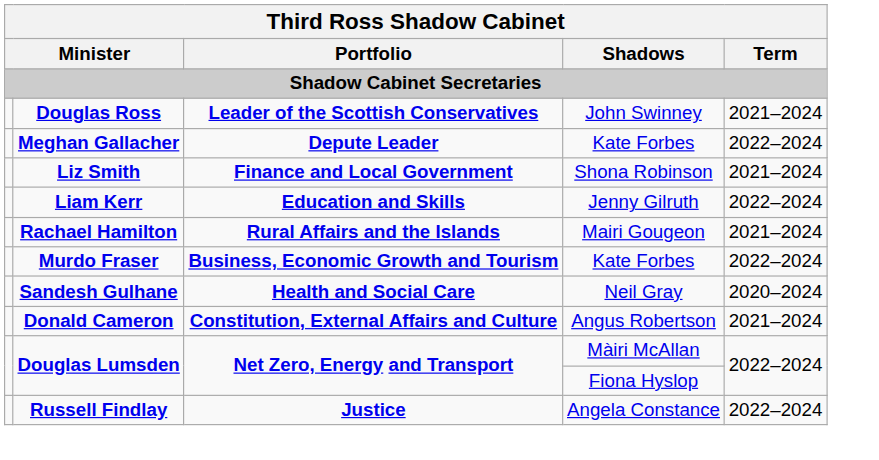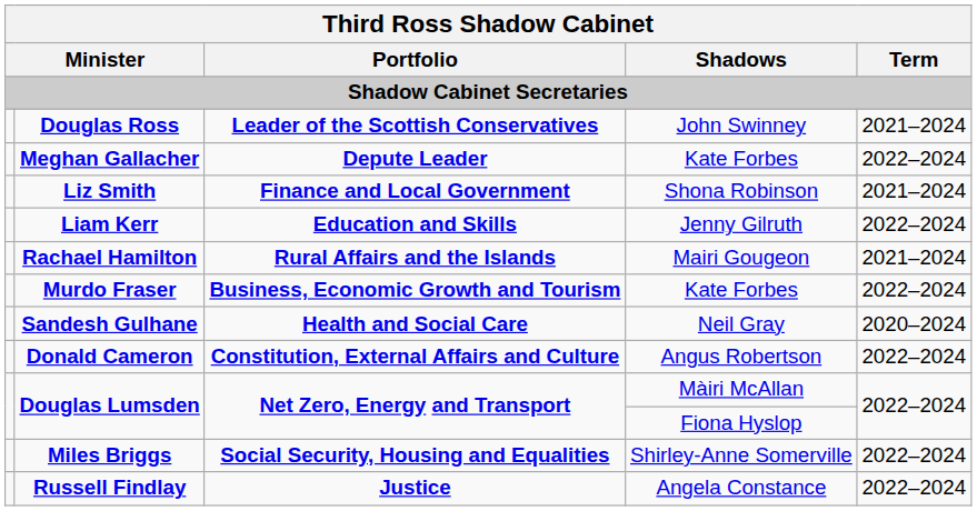 <table class="wikitable" style="text-align:center">
 <tr>
 <th colspan="5"><strong><big>Third Ross Shadow Cabinet</big></strong></th>
 </tr>
 <tr>
 <th colspan=2 scope="col">Minister<br></th>
 <th>Portfolio</th>
 <th>Shadows</th>
 <th>Term</th>
 </tr>
 <tr>
 <th colspan=5 style="background:#ccc;">Shadow Cabinet Secretaries</th>
 </tr>
 <tr>
 <td></td>
 <td><strong><a href='#'>Douglas Ross</a></strong><br></td>
 <td><strong><a href='#'>Leader of the Scottish Conservatives</a></strong></td>
 <td><a href='#'>John Swinney</a></td>
 <td>2021–2024</td>
 </tr>
 <tr>
 <td></td>
 <td><strong><a href='#'>Meghan Gallacher</a></strong><br></td>
 <td><strong><a href='#'>Depute Leader</a></strong></td>
 <td><a href='#'>Kate Forbes</a></td>
 <td>2022–2024</td>
 </tr>
 <tr>
 <td></td>
 <td><strong><a href='#'>Liz Smith</a></strong><br></td>
 <td><strong><a href='#'>Finance and Local Government</a></strong></td>
 <td><a href='#'>Shona Robinson</a></td>
 <td>2021–2024</td>
 </tr>
 <tr>
 <td></td>
 <td><strong><a href='#'>Liam Kerr</a></strong><br></td>
 <td><strong><a href='#'>Education and Skills</a></strong></td>
 <td><a href='#'>Jenny Gilruth</a></td>
 <td>2022–2024</td>
 </tr>
 <tr>
 <td></td>
 <td><strong><a href='#'>Rachael Hamilton</a></strong><br></td>
 <td><strong><a href='#'>Rural Affairs and the Islands</a></strong></td>
 <td><a href='#'>Mairi Gougeon</a></td>
 <td>2021–2024</td>
 </tr>
 <tr>
 <td></td>
 <td><strong><a href='#'>Murdo Fraser</a></strong><br></td>
 <td><strong><a href='#'>Business, Economic Growth and Tourism</a></strong></td>
 <td><a href='#'>Kate Forbes</a></td>
 <td>2022–2024</td>
 </tr>
 <tr>
 <td></td>
 <td><strong><a href='#'>Sandesh Gulhane</a></strong><br></td>
 <td><strong><a href='#'>Health and Social Care</a></strong></td>
 <td><a href='#'>Neil Gray</a></td>
 <td>2020–2024</td>
 </tr>
 <tr>
 <td></td>
 <td><strong><a href='#'>Donald Cameron</a></strong><br></td>
 <td><strong><a href='#'>Constitution, External Affairs and Culture</a></strong></td>
 <td><a href='#'>Angus Robertson</a></td>
-<td>2021–2024</td>
+<td>2022–2024</td>
 </tr>
 <tr>
 <td rowspan=2></td>
 <td rowspan=2><strong><a href='#'>Douglas Lumsden</a></strong><br></td>
 <td rowspan=2><strong><a href='#'>Net Zero, Energy</a> <a href='#'>and Transport</a></strong></td>
 <td><a href='#'>Màiri McAllan</a></td>
 <td rowspan=2>2022–2024</td>
 </tr>
 <tr>
 <td><a href='#'>Fiona Hyslop</a></td>
 </tr>
 <tr>
 <td></td>
+<td><strong><a href='#'>Miles Briggs</a></strong><br></td>
+<td><strong><a href='#'>Social Security, Housing and Equalities</a></strong></td>
+<td><a href='#'>Shirley-Anne Somerville</a></td>
+<td>2022–2024</td>
+</tr>
+<tr>
+<td></td>
 <td><strong><a href='#'>Russell Findlay</a></strong><br></td>
 <td><strong><a href='#'>Justice</a></strong></td>
 <td><a href='#'>Angela Constance</a></td>
 <td>2022–2024</td>
 </tr>
 </table>
